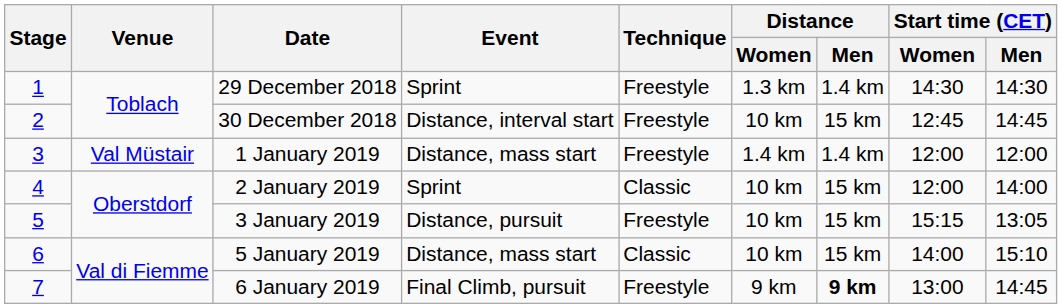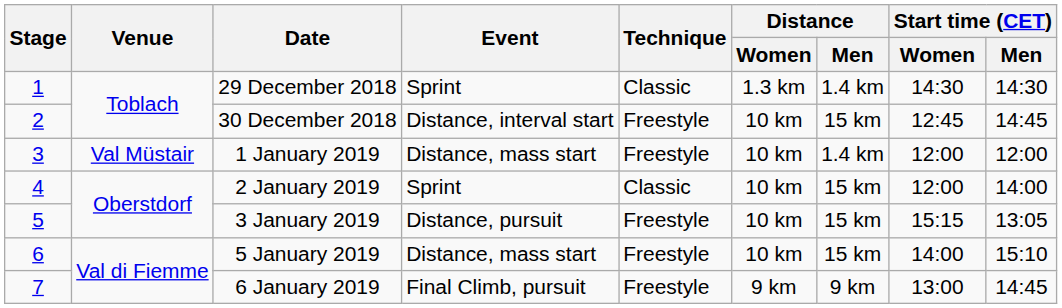 <table class="wikitable">
 <tr>
 <th rowspan=2>Stage</th>
 <th rowspan=2>Venue</th>
 <th rowspan=2>Date</th>
 <th rowspan=2>Event</th>
 <th rowspan=2>Technique</th>
 <th colspan=2>Distance</th>
 <th colspan=2>Start time (<a href='#'>CET</a>)</th>
 </tr>
 <tr>
 <th>Women</th>
 <th>Men</th>
 <th>Women</th>
 <th>Men</th>
 </tr>
 <tr align="center">
 <td><a href='#'>1</a></td>
 <td rowspan=2 align="center"><a href='#'>Toblach</a> </td>
 <td>29 December 2018</td>
 <td align="left">Sprint</td>
-<td align="left">Freestyle</td>
+<td align="left">Classic</td>
 <td>1.3 km</td>
 <td>1.4 km</td>
 <td>14:30</td>
 <td>14:30</td>
 </tr>
 <tr align="center">
 <td><a href='#'>2</a></td>
 <td>30 December 2018</td>
 <td align="left">Distance, interval start</td>
 <td align="left">Freestyle</td>
 <td>10 km</td>
 <td>15 km</td>
 <td>12:45</td>
 <td>14:45</td>
 </tr>
 <tr align="center">
 <td><a href='#'>3</a></td>
 <td align="center"><a href='#'>Val Müstair</a> </td>
 <td>1 January 2019</td>
 <td align="left">Distance, mass start</td>
 <td align="left">Freestyle</td>
-<td>1.4 km</td>
+<td>10 km</td>
 <td>1.4 km</td>
 <td>12:00</td>
 <td>12:00</td>
 </tr>
 <tr align="center">
 <td><a href='#'>4</a></td>
 <td rowspan=2 align="center"><a href='#'>Oberstdorf</a> </td>
 <td>2 January 2019</td>
 <td align="left">Sprint</td>
 <td align="left">Classic</td>
 <td>10 km</td>
 <td>15 km</td>
 <td>12:00</td>
 <td>14:00</td>
 </tr>
 <tr align="center">
 <td><a href='#'>5</a></td>
 <td>3 January 2019</td>
 <td align="left">Distance, pursuit</td>
 <td align="left">Freestyle</td>
 <td>10 km</td>
 <td>15 km</td>
 <td>15:15</td>
 <td>13:05</td>
 </tr>
 <tr align="center">
 <td><a href='#'>6</a></td>
 <td rowspan=2 align="center"><a href='#'>Val di Fiemme</a> </td>
 <td>5 January 2019</td>
 <td align="left">Distance, mass start</td>
-<td align="left">Classic</td>
+<td align="left">Freestyle</td>
 <td>10 km</td>
 <td>15 km</td>
 <td>14:00</td>
 <td>15:10</td>
 </tr>
 <tr align="center">
 <td><a href='#'>7</a></td>
 <td>6 January 2019</td>
 <td align="left">Final Climb, pursuit</td>
 <td align="left">Freestyle</td>
 <td>9 km</td>
-<td><strong>9 km</strong></td>
+<td>9 km</td>
 <td>13:00</td>
 <td>14:45</td>
 </tr>
 </table>
